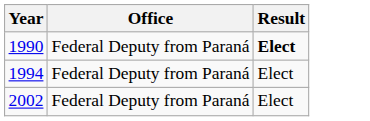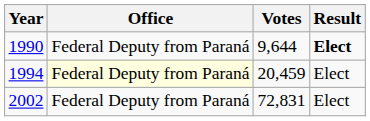 <table class="wikitable">
 <tr>
 <th>Year</th>
 <th>Office</th>
+<th>Votes</th>
 <th>Result</th>
 </tr>
 <tr>
 <td><a href='#'>1990</a></td>
 <td>Federal Deputy from Paraná</td>
+<td>9,644</td>
 <td><strong>Elect</strong></td>
 </tr>
 <tr>
 <td><a href='#'>1994</a></td>
-<td>Federal Deputy from Paraná</td>
+<td style="background: lightyellow;">Federal Deputy from Paraná</td>
+<td>20,459</td>
 <td>Elect</td>
 </tr>
 <tr>
 <td><a href='#'>2002</a></td>
 <td>Federal Deputy from Paraná</td>
+<td>72,831</td>
 <td>Elect</td>
 </tr>
 </table>
